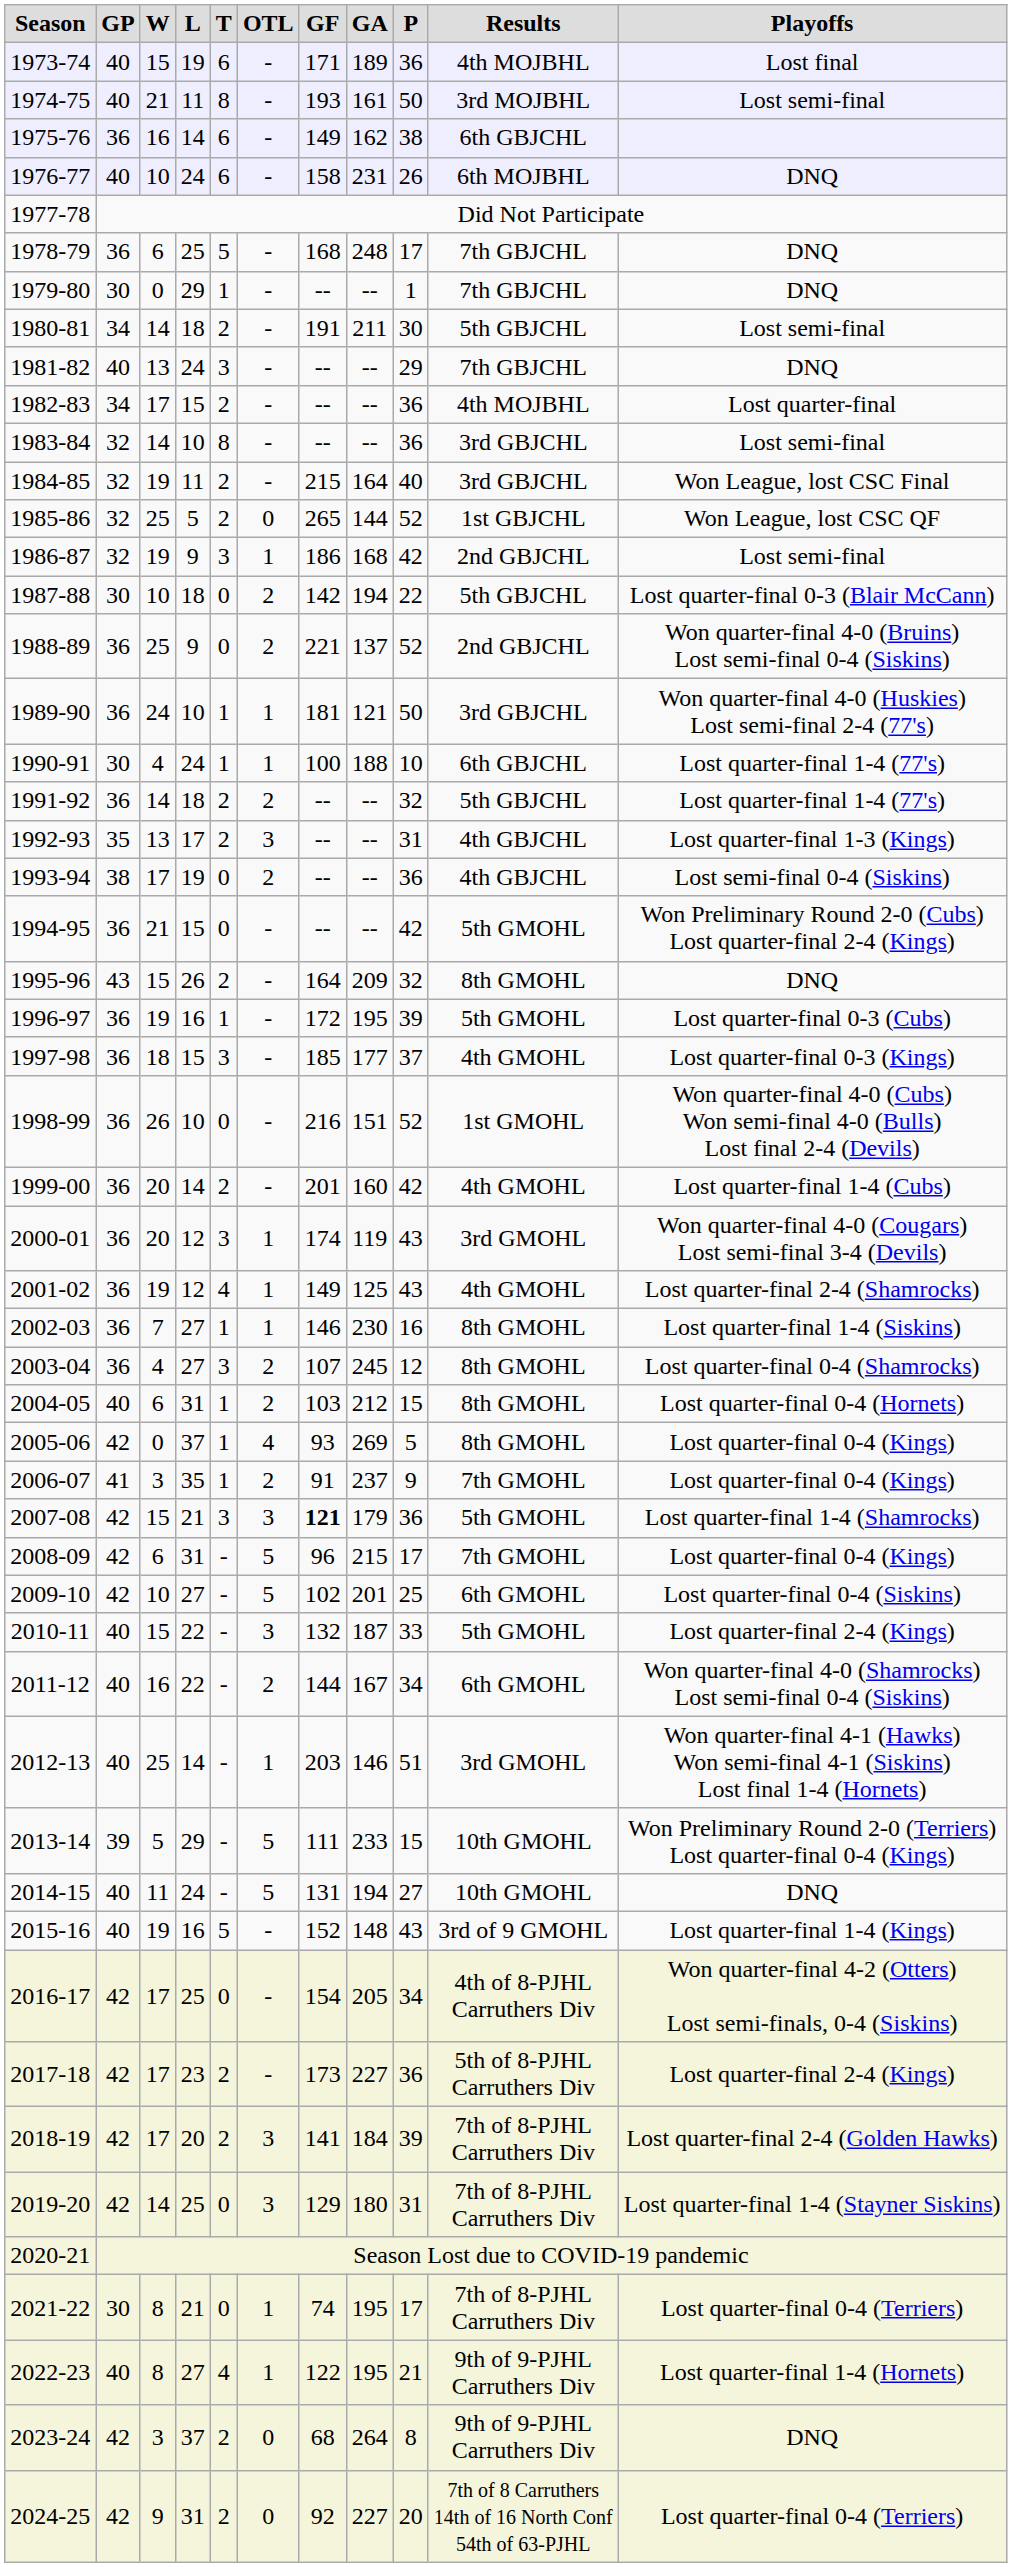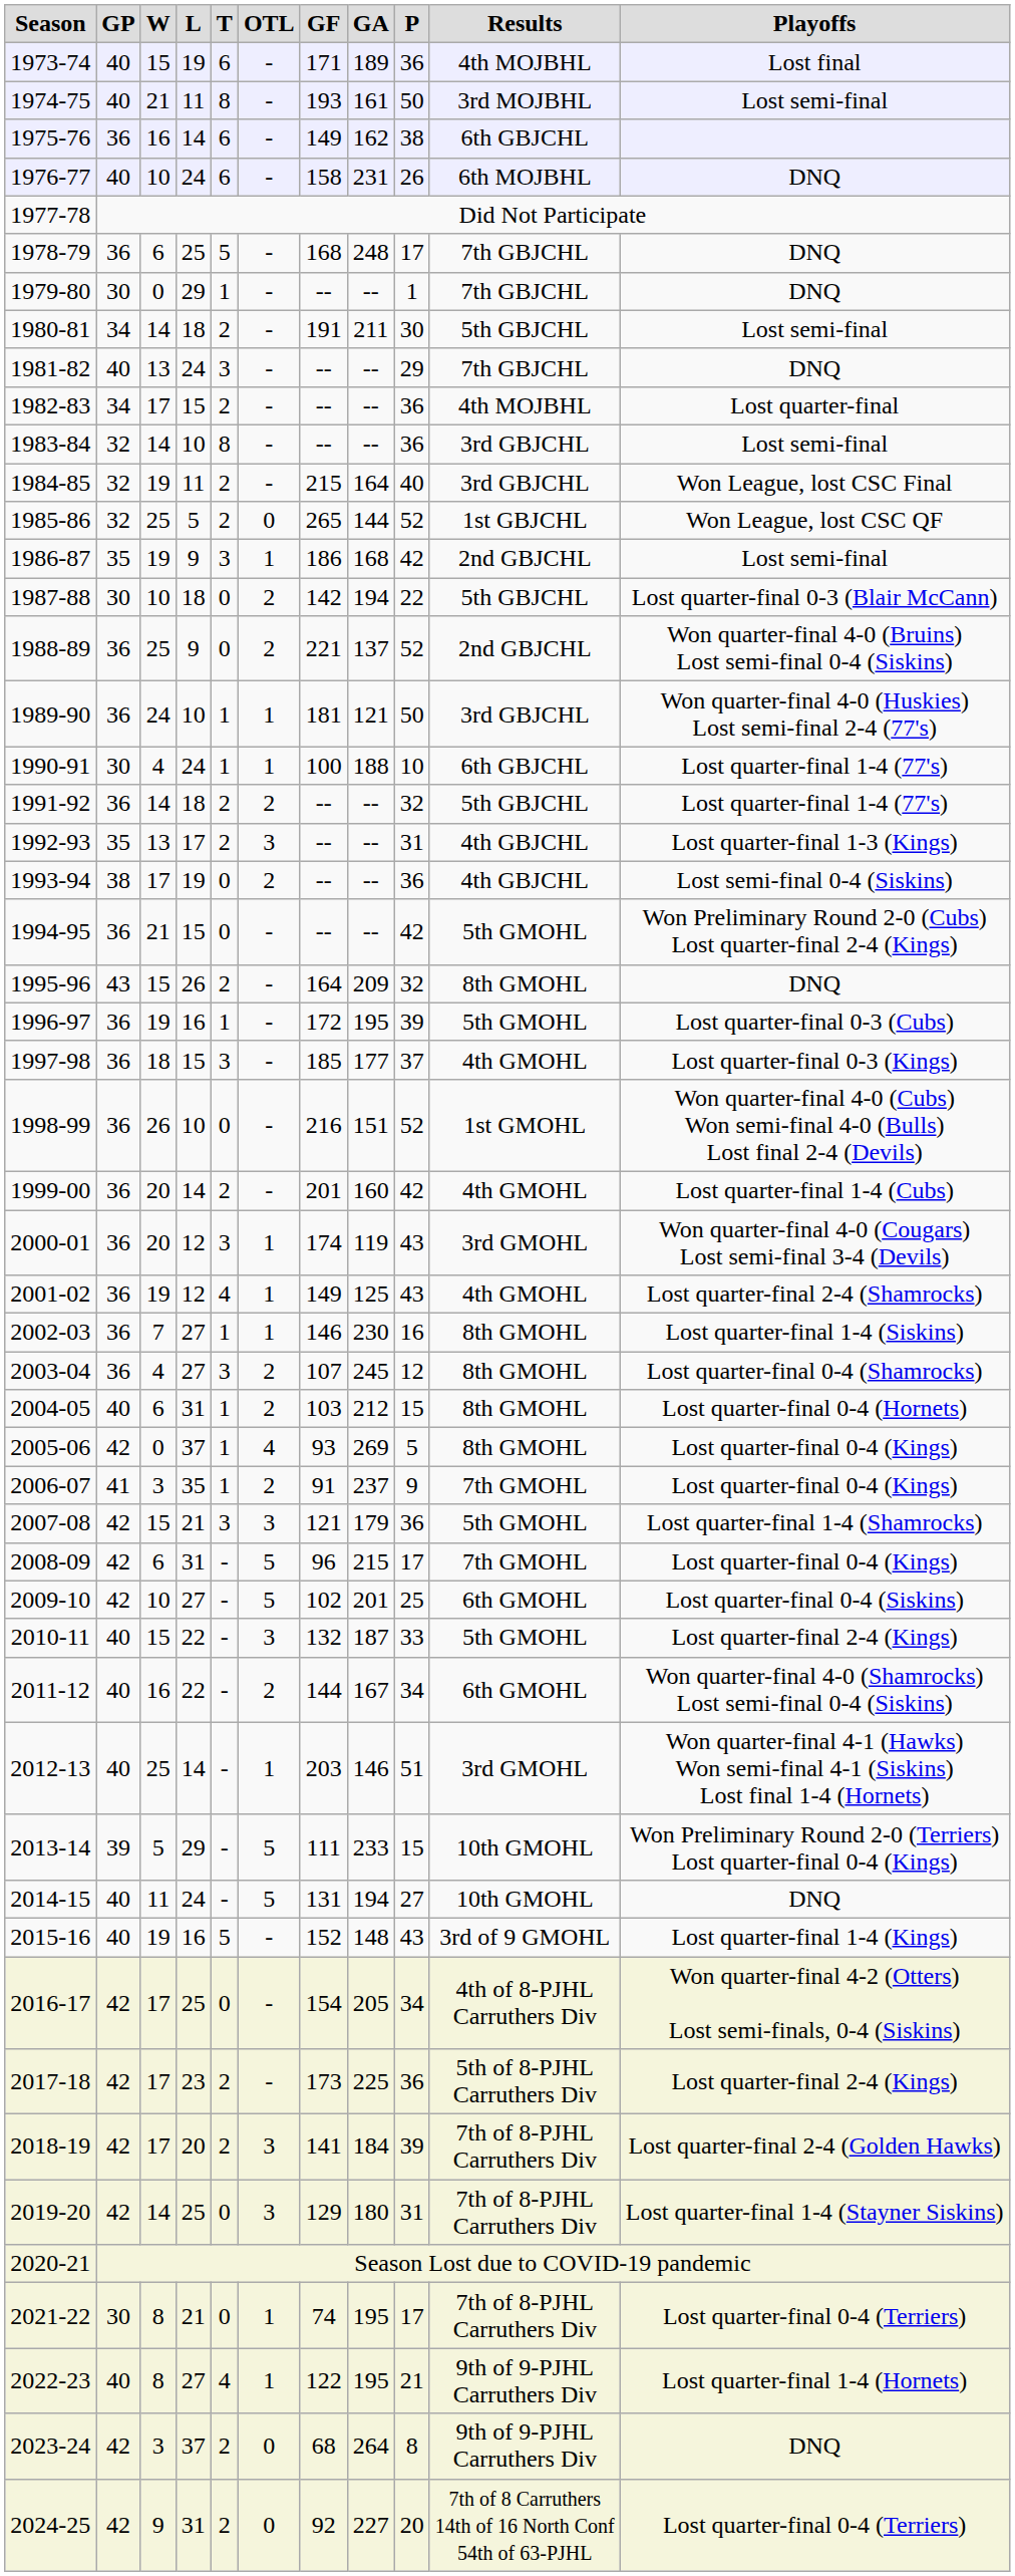 <table class="wikitable">
 <tr align="center"  bgcolor="#dddddd">
 <td><strong>Season</strong></td>
 <td><strong>GP</strong></td>
 <td><strong>W</strong></td>
 <td><strong>L</strong></td>
 <td><strong>T</strong></td>
 <td><strong>OTL</strong></td>
 <td><strong>GF</strong></td>
 <td><strong>GA</strong></td>
 <td><strong>P</strong></td>
 <td><strong>Results</strong></td>
 <td><strong>Playoffs</strong></td>
 </tr>
 <tr align="center" bgcolor="#eeeeff">
 <td>1973-74</td>
 <td>40</td>
 <td>15</td>
 <td>19</td>
 <td>6</td>
 <td>-</td>
 <td>171</td>
 <td>189</td>
 <td>36</td>
 <td>4th MOJBHL</td>
 <td>Lost final</td>
 </tr>
 <tr align="center" bgcolor="#eeeeff">
 <td>1974-75</td>
 <td>40</td>
 <td>21</td>
 <td>11</td>
 <td>8</td>
 <td>-</td>
 <td>193</td>
 <td>161</td>
 <td>50</td>
 <td>3rd MOJBHL</td>
 <td>Lost semi-final</td>
 </tr>
 <tr align="center" bgcolor="#eeeeff">
 <td>1975-76</td>
 <td>36</td>
 <td>16</td>
 <td>14</td>
 <td>6</td>
 <td>-</td>
 <td>149</td>
 <td>162</td>
 <td>38</td>
 <td>6th GBJCHL</td>
 <td></td>
 </tr>
 <tr align="center" bgcolor="#eeeeff">
 <td>1976-77</td>
 <td>40</td>
 <td>10</td>
 <td>24</td>
 <td>6</td>
 <td>-</td>
 <td>158</td>
 <td>231</td>
 <td>26</td>
 <td>6th MOJBHL</td>
 <td>DNQ</td>
 </tr>
 <tr align="center">
 <td>1977-78</td>
 <td colspan="11">Did Not Participate</td>
 </tr>
 <tr align="center">
 <td>1978-79</td>
 <td>36</td>
 <td>6</td>
 <td>25</td>
 <td>5</td>
 <td>-</td>
 <td>168</td>
 <td>248</td>
 <td>17</td>
 <td>7th GBJCHL</td>
 <td>DNQ</td>
 </tr>
 <tr align="center">
 <td>1979-80</td>
 <td>30</td>
 <td>0</td>
 <td>29</td>
 <td>1</td>
 <td>-</td>
 <td>--</td>
 <td>--</td>
 <td>1</td>
 <td>7th GBJCHL</td>
 <td>DNQ</td>
 </tr>
 <tr align="center">
 <td>1980-81</td>
 <td>34</td>
 <td>14</td>
 <td>18</td>
 <td>2</td>
 <td>-</td>
 <td>191</td>
 <td>211</td>
 <td>30</td>
 <td>5th GBJCHL</td>
 <td>Lost semi-final</td>
 </tr>
 <tr align="center">
 <td>1981-82</td>
 <td>40</td>
 <td>13</td>
 <td>24</td>
 <td>3</td>
 <td>-</td>
 <td>--</td>
 <td>--</td>
 <td>29</td>
 <td>7th GBJCHL</td>
 <td>DNQ</td>
 </tr>
 <tr align="center">
 <td>1982-83</td>
 <td>34</td>
 <td>17</td>
 <td>15</td>
 <td>2</td>
 <td>-</td>
 <td>--</td>
 <td>--</td>
 <td>36</td>
 <td>4th MOJBHL</td>
 <td>Lost quarter-final</td>
 </tr>
 <tr align="center">
 <td>1983-84</td>
 <td>32</td>
 <td>14</td>
 <td>10</td>
 <td>8</td>
 <td>-</td>
 <td>--</td>
 <td>--</td>
 <td>36</td>
 <td>3rd GBJCHL</td>
 <td>Lost semi-final</td>
 </tr>
 <tr align="center">
 <td>1984-85</td>
 <td>32</td>
 <td>19</td>
 <td>11</td>
 <td>2</td>
 <td>-</td>
 <td>215</td>
 <td>164</td>
 <td>40</td>
 <td>3rd GBJCHL</td>
 <td>Won League, lost CSC Final</td>
 </tr>
 <tr align="center">
 <td>1985-86</td>
 <td>32</td>
 <td>25</td>
 <td>5</td>
 <td>2</td>
 <td>0</td>
 <td>265</td>
 <td>144</td>
 <td>52</td>
 <td>1st GBJCHL</td>
 <td>Won League, lost CSC QF</td>
 </tr>
 <tr align="center">
 <td>1986-87</td>
-<td>32</td>
+<td>35</td>
 <td>19</td>
 <td>9</td>
 <td>3</td>
 <td>1</td>
 <td>186</td>
 <td>168</td>
 <td>42</td>
 <td>2nd GBJCHL</td>
 <td>Lost semi-final</td>
 </tr>
 <tr align="center">
 <td>1987-88</td>
 <td>30</td>
 <td>10</td>
 <td>18</td>
 <td>0</td>
 <td>2</td>
 <td>142</td>
 <td>194</td>
 <td>22</td>
 <td>5th GBJCHL</td>
 <td>Lost quarter-final 0-3 (<a href='#'>Blair McCann</a>)</td>
 </tr>
 <tr align="center">
 <td>1988-89</td>
 <td>36</td>
 <td>25</td>
 <td>9</td>
 <td>0</td>
 <td>2</td>
 <td>221</td>
 <td>137</td>
 <td>52</td>
 <td>2nd GBJCHL</td>
 <td>Won quarter-final 4-0 (<a href='#'>Bruins</a>)<br>Lost semi-final 0-4 (<a href='#'>Siskins</a>)</td>
 </tr>
 <tr align="center">
 <td>1989-90</td>
 <td>36</td>
 <td>24</td>
 <td>10</td>
 <td>1</td>
 <td>1</td>
 <td>181</td>
 <td>121</td>
 <td>50</td>
 <td>3rd GBJCHL</td>
 <td>Won quarter-final 4-0 (<a href='#'>Huskies</a>)<br>Lost semi-final 2-4 (<a href='#'>77's</a>)</td>
 </tr>
 <tr align="center">
 <td>1990-91</td>
 <td>30</td>
 <td>4</td>
 <td>24</td>
 <td>1</td>
 <td>1</td>
 <td>100</td>
 <td>188</td>
 <td>10</td>
 <td>6th GBJCHL</td>
 <td>Lost quarter-final  1-4 (<a href='#'>77's</a>)</td>
 </tr>
 <tr align="center">
 <td>1991-92</td>
 <td>36</td>
 <td>14</td>
 <td>18</td>
 <td>2</td>
 <td>2</td>
 <td>--</td>
 <td>--</td>
 <td>32</td>
 <td>5th GBJCHL</td>
 <td>Lost quarter-final  1-4 (<a href='#'>77's</a>)</td>
 </tr>
 <tr align="center">
 <td>1992-93</td>
 <td>35</td>
 <td>13</td>
 <td>17</td>
 <td>2</td>
 <td>3</td>
 <td>--</td>
 <td>--</td>
 <td>31</td>
 <td>4th GBJCHL</td>
 <td>Lost quarter-final 1-3 (<a href='#'>Kings</a>)</td>
 </tr>
 <tr align="center">
 <td>1993-94</td>
 <td>38</td>
 <td>17</td>
 <td>19</td>
 <td>0</td>
 <td>2</td>
 <td>--</td>
 <td>--</td>
 <td>36</td>
 <td>4th GBJCHL</td>
 <td>Lost semi-final 0-4 (<a href='#'>Siskins</a>)</td>
 </tr>
 <tr align="center">
 <td>1994-95</td>
 <td>36</td>
 <td>21</td>
 <td>15</td>
 <td>0</td>
 <td>-</td>
 <td>--</td>
 <td>--</td>
 <td>42</td>
 <td>5th GMOHL</td>
 <td>Won Preliminary Round 2-0 (<a href='#'>Cubs</a>)<br>Lost quarter-final 2-4 (<a href='#'>Kings</a>)</td>
 </tr>
 <tr align="center">
 <td>1995-96</td>
 <td>43</td>
 <td>15</td>
 <td>26</td>
 <td>2</td>
 <td>-</td>
 <td>164</td>
 <td>209</td>
 <td>32</td>
 <td>8th GMOHL</td>
 <td>DNQ</td>
 </tr>
 <tr align="center">
 <td>1996-97</td>
 <td>36</td>
 <td>19</td>
 <td>16</td>
 <td>1</td>
 <td>-</td>
 <td>172</td>
 <td>195</td>
 <td>39</td>
 <td>5th GMOHL</td>
 <td>Lost quarter-final 0-3 (<a href='#'>Cubs</a>)</td>
 </tr>
 <tr align="center">
 <td>1997-98</td>
 <td>36</td>
 <td>18</td>
 <td>15</td>
 <td>3</td>
 <td>-</td>
 <td>185</td>
 <td>177</td>
 <td>37</td>
 <td>4th GMOHL</td>
 <td>Lost quarter-final 0-3 (<a href='#'>Kings</a>)</td>
 </tr>
 <tr align="center">
 <td>1998-99</td>
 <td>36</td>
 <td>26</td>
 <td>10</td>
 <td>0</td>
 <td>-</td>
 <td>216</td>
 <td>151</td>
 <td>52</td>
 <td>1st GMOHL</td>
 <td>Won quarter-final 4-0 (<a href='#'>Cubs</a>)<br>Won semi-final 4-0 (<a href='#'>Bulls</a>)<br>Lost final 2-4 (<a href='#'>Devils</a>)</td>
 </tr>
 <tr align="center">
 <td>1999-00</td>
 <td>36</td>
 <td>20</td>
 <td>14</td>
 <td>2</td>
 <td>-</td>
 <td>201</td>
 <td>160</td>
 <td>42</td>
 <td>4th GMOHL</td>
 <td>Lost quarter-final 1-4 (<a href='#'>Cubs</a>)</td>
 </tr>
 <tr align="center">
 <td>2000-01</td>
 <td>36</td>
 <td>20</td>
 <td>12</td>
 <td>3</td>
 <td>1</td>
 <td>174</td>
 <td>119</td>
 <td>43</td>
 <td>3rd GMOHL</td>
 <td>Won quarter-final 4-0 (<a href='#'>Cougars</a>)<br>Lost semi-final 3-4 (<a href='#'>Devils</a>)</td>
 </tr>
 <tr align="center">
 <td>2001-02</td>
 <td>36</td>
 <td>19</td>
 <td>12</td>
 <td>4</td>
 <td>1</td>
 <td>149</td>
 <td>125</td>
 <td>43</td>
 <td>4th GMOHL</td>
 <td>Lost quarter-final 2-4 (<a href='#'>Shamrocks</a>)</td>
 </tr>
 <tr align="center">
 <td>2002-03</td>
 <td>36</td>
 <td>7</td>
 <td>27</td>
 <td>1</td>
 <td>1</td>
 <td>146</td>
 <td>230</td>
 <td>16</td>
 <td>8th GMOHL</td>
 <td>Lost quarter-final 1-4 (<a href='#'>Siskins</a>)</td>
 </tr>
 <tr align="center">
 <td>2003-04</td>
 <td>36</td>
 <td>4</td>
 <td>27</td>
 <td>3</td>
 <td>2</td>
 <td>107</td>
 <td>245</td>
 <td>12</td>
 <td>8th GMOHL</td>
 <td>Lost quarter-final 0-4 (<a href='#'>Shamrocks</a>)</td>
 </tr>
 <tr align="center">
 <td>2004-05</td>
 <td>40</td>
 <td>6</td>
 <td>31</td>
 <td>1</td>
 <td>2</td>
 <td>103</td>
 <td>212</td>
 <td>15</td>
 <td>8th GMOHL</td>
 <td>Lost quarter-final 0-4 (<a href='#'>Hornets</a>)</td>
 </tr>
 <tr align="center">
 <td>2005-06</td>
 <td>42</td>
 <td>0</td>
 <td>37</td>
 <td>1</td>
 <td>4</td>
 <td>93</td>
 <td>269</td>
 <td>5</td>
 <td>8th GMOHL</td>
 <td>Lost quarter-final 0-4 (<a href='#'>Kings</a>)</td>
 </tr>
 <tr align="center">
 <td>2006-07</td>
 <td>41</td>
 <td>3</td>
 <td>35</td>
 <td>1</td>
 <td>2</td>
 <td>91</td>
 <td>237</td>
 <td>9</td>
 <td>7th GMOHL</td>
 <td>Lost quarter-final 0-4 (<a href='#'>Kings</a>)</td>
 </tr>
 <tr align="center">
 <td>2007-08</td>
 <td>42</td>
 <td>15</td>
 <td>21</td>
 <td>3</td>
 <td>3</td>
-<td><strong>121</strong></td>
+<td>121</td>
 <td>179</td>
 <td>36</td>
 <td>5th GMOHL</td>
 <td>Lost quarter-final 1-4 (<a href='#'>Shamrocks</a>)</td>
 </tr>
 <tr align="center">
 <td>2008-09</td>
 <td>42</td>
 <td>6</td>
 <td>31</td>
 <td>-</td>
 <td>5</td>
 <td>96</td>
 <td>215</td>
 <td>17</td>
 <td>7th GMOHL</td>
 <td>Lost quarter-final 0-4 (<a href='#'>Kings</a>)</td>
 </tr>
 <tr align="center">
 <td>2009-10</td>
 <td>42</td>
 <td>10</td>
 <td>27</td>
 <td>-</td>
 <td>5</td>
 <td>102</td>
 <td>201</td>
 <td>25</td>
 <td>6th GMOHL</td>
 <td>Lost quarter-final 0-4 (<a href='#'>Siskins</a>)</td>
 </tr>
 <tr align="center">
 <td>2010-11</td>
 <td>40</td>
 <td>15</td>
 <td>22</td>
 <td>-</td>
 <td>3</td>
 <td>132</td>
 <td>187</td>
 <td>33</td>
 <td>5th GMOHL</td>
 <td>Lost quarter-final 2-4 (<a href='#'>Kings</a>)</td>
 </tr>
 <tr align="center">
 <td>2011-12</td>
 <td>40</td>
 <td>16</td>
 <td>22</td>
 <td>-</td>
 <td>2</td>
 <td>144</td>
 <td>167</td>
 <td>34</td>
 <td>6th GMOHL</td>
 <td>Won quarter-final 4-0 (<a href='#'>Shamrocks</a>)<br>Lost semi-final 0-4 (<a href='#'>Siskins</a>)</td>
 </tr>
 <tr align="center">
 <td>2012-13</td>
 <td>40</td>
 <td>25</td>
 <td>14</td>
 <td>-</td>
 <td>1</td>
 <td>203</td>
 <td>146</td>
 <td>51</td>
 <td>3rd GMOHL</td>
 <td>Won quarter-final 4-1 (<a href='#'>Hawks</a>)<br>Won semi-final 4-1 (<a href='#'>Siskins</a>)<br>Lost final 1-4 (<a href='#'>Hornets</a>)</td>
 </tr>
 <tr align="center">
 <td>2013-14</td>
 <td>39</td>
 <td>5</td>
 <td>29</td>
 <td>-</td>
 <td>5</td>
 <td>111</td>
 <td>233</td>
 <td>15</td>
 <td>10th GMOHL</td>
 <td>Won Preliminary Round 2-0 (<a href='#'>Terriers</a>)<br>Lost quarter-final 0-4 (<a href='#'>Kings</a>)</td>
 </tr>
 <tr align="center">
 <td>2014-15</td>
 <td>40</td>
 <td>11</td>
 <td>24</td>
 <td>-</td>
 <td>5</td>
 <td>131</td>
 <td>194</td>
 <td>27</td>
 <td>10th GMOHL</td>
 <td>DNQ</td>
 </tr>
 <tr align="center">
 <td>2015-16</td>
 <td>40</td>
 <td>19</td>
 <td>16</td>
 <td>5</td>
 <td>-</td>
 <td>152</td>
 <td>148</td>
 <td>43</td>
 <td>3rd of 9 GMOHL</td>
 <td>Lost quarter-final 1-4 (<a href='#'>Kings</a>)</td>
 </tr>
 <tr align="center" bgcolor="beige">
 <td>2016-17</td>
 <td>42</td>
 <td>17</td>
 <td>25</td>
 <td>0</td>
 <td>-</td>
 <td>154</td>
 <td>205</td>
 <td>34</td>
 <td>4th of 8-PJHL<br>Carruthers Div</td>
 <td>Won quarter-final 4-2 (<a href='#'>Otters</a>)<br><br>Lost semi-finals, 0-4 (<a href='#'>Siskins</a>)</td>
 </tr>
 <tr align="center" bgcolor="beige">
 <td>2017-18</td>
 <td>42</td>
 <td>17</td>
 <td>23</td>
 <td>2</td>
 <td>-</td>
 <td>173</td>
-<td>227</td>
+<td>225</td>
 <td>36</td>
 <td>5th of 8-PJHL<br>Carruthers Div</td>
 <td>Lost quarter-final 2-4 (<a href='#'>Kings</a>)</td>
 </tr>
 <tr align="center" bgcolor="beige">
 <td>2018-19</td>
 <td>42</td>
 <td>17</td>
 <td>20</td>
 <td>2</td>
 <td>3</td>
 <td>141</td>
 <td>184</td>
 <td>39</td>
 <td>7th of 8-PJHL<br>Carruthers Div</td>
 <td>Lost quarter-final 2-4 (<a href='#'>Golden Hawks</a>)</td>
 </tr>
 <tr align="center" bgcolor="beige">
 <td>2019-20</td>
 <td>42</td>
 <td>14</td>
 <td>25</td>
 <td>0</td>
 <td>3</td>
 <td>129</td>
 <td>180</td>
 <td>31</td>
 <td>7th of 8-PJHL<br>Carruthers Div</td>
 <td>Lost quarter-final 1-4 (<a href='#'>Stayner Siskins</a>)</td>
 </tr>
 <tr align="center" bgcolor="beige">
 <td>2020-21</td>
 <td colspan="10">Season Lost due to COVID-19 pandemic</td>
 </tr>
 <tr align="center" bgcolor="beige">
 <td>2021-22</td>
 <td>30</td>
 <td>8</td>
 <td>21</td>
 <td>0</td>
 <td>1</td>
 <td>74</td>
 <td>195</td>
 <td>17</td>
 <td>7th of 8-PJHL<br>Carruthers Div</td>
 <td>Lost quarter-final 0-4 (<a href='#'>Terriers</a>)</td>
 </tr>
 <tr align="center" bgcolor="beige">
 <td>2022-23</td>
 <td>40</td>
 <td>8</td>
 <td>27</td>
 <td>4</td>
 <td>1</td>
 <td>122</td>
 <td>195</td>
 <td>21</td>
 <td>9th of 9-PJHL<br>Carruthers Div</td>
 <td>Lost quarter-final 1-4 (<a href='#'>Hornets</a>)</td>
 </tr>
 <tr align="center" bgcolor="beige">
 <td>2023-24</td>
 <td>42</td>
 <td>3</td>
 <td>37</td>
 <td>2</td>
 <td>0</td>
 <td>68</td>
 <td>264</td>
 <td>8</td>
 <td>9th of 9-PJHL<br>Carruthers Div</td>
 <td>DNQ</td>
 </tr>
 <tr align="center" bgcolor="beige">
 <td>2024-25</td>
 <td>42</td>
 <td>9</td>
 <td>31</td>
 <td>2</td>
 <td>0</td>
 <td>92</td>
 <td>227</td>
 <td>20</td>
 <td><small>7th of 8 Carruthers <br>14th of 16 North Conf<br> 54th of 63-PJHL</small></td>
 <td>Lost quarter-final 0-4 (<a href='#'>Terriers</a>)</td>
 </tr>
 </table>
